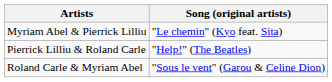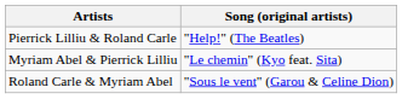 <table class=wikitable>
 <tr>
 <th>Artists</th>
 <th>Song (original artists)</th>
 </tr>
 <tr>
+<td>Pierrick Lilliu & Roland Carle</td>
+<td>"<a href='#'>Help!</a>" (<a href='#'>The Beatles</a>)</td>
+</tr>
+<tr>
 <td>Myriam Abel & Pierrick Lilliu</td>
 <td>"<a href='#'>Le chemin</a>" (<a href='#'>Kyo</a> feat. <a href='#'>Sita</a>)</td>
-</tr>
-<tr>
-<td>Pierrick Lilliu & Roland Carle</td>
-<td>"<a href='#'>Help!</a>" (<a href='#'>The Beatles</a>)</td>
 </tr>
 <tr>
 <td>Roland Carle & Myriam Abel</td>
 <td>"<a href='#'>Sous le vent</a>" (<a href='#'>Garou</a> & <a href='#'>Celine Dion</a>)</td>
 </tr>
 </table>
